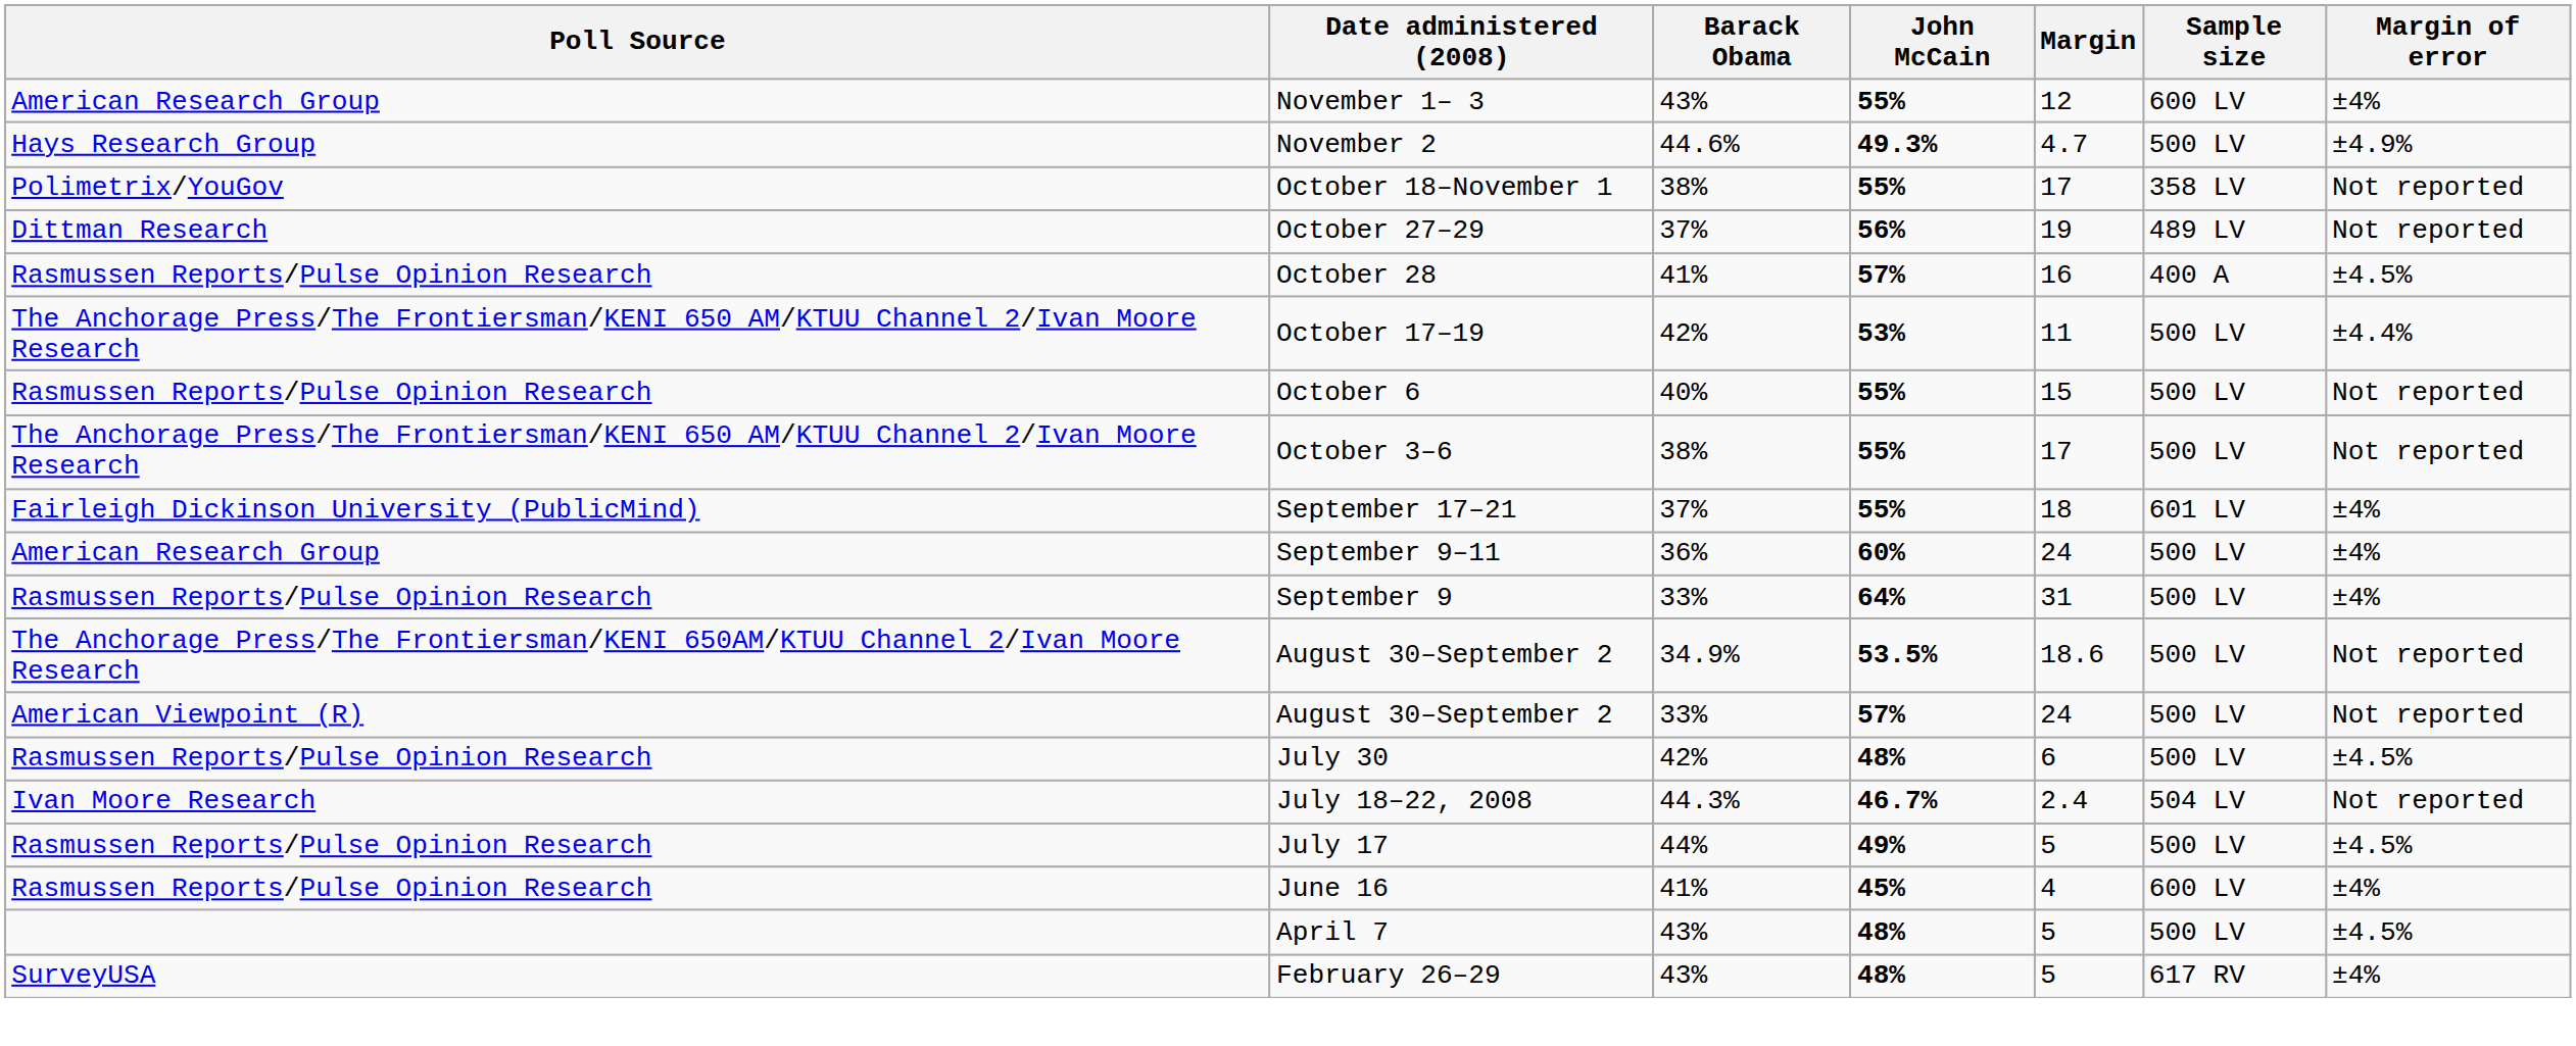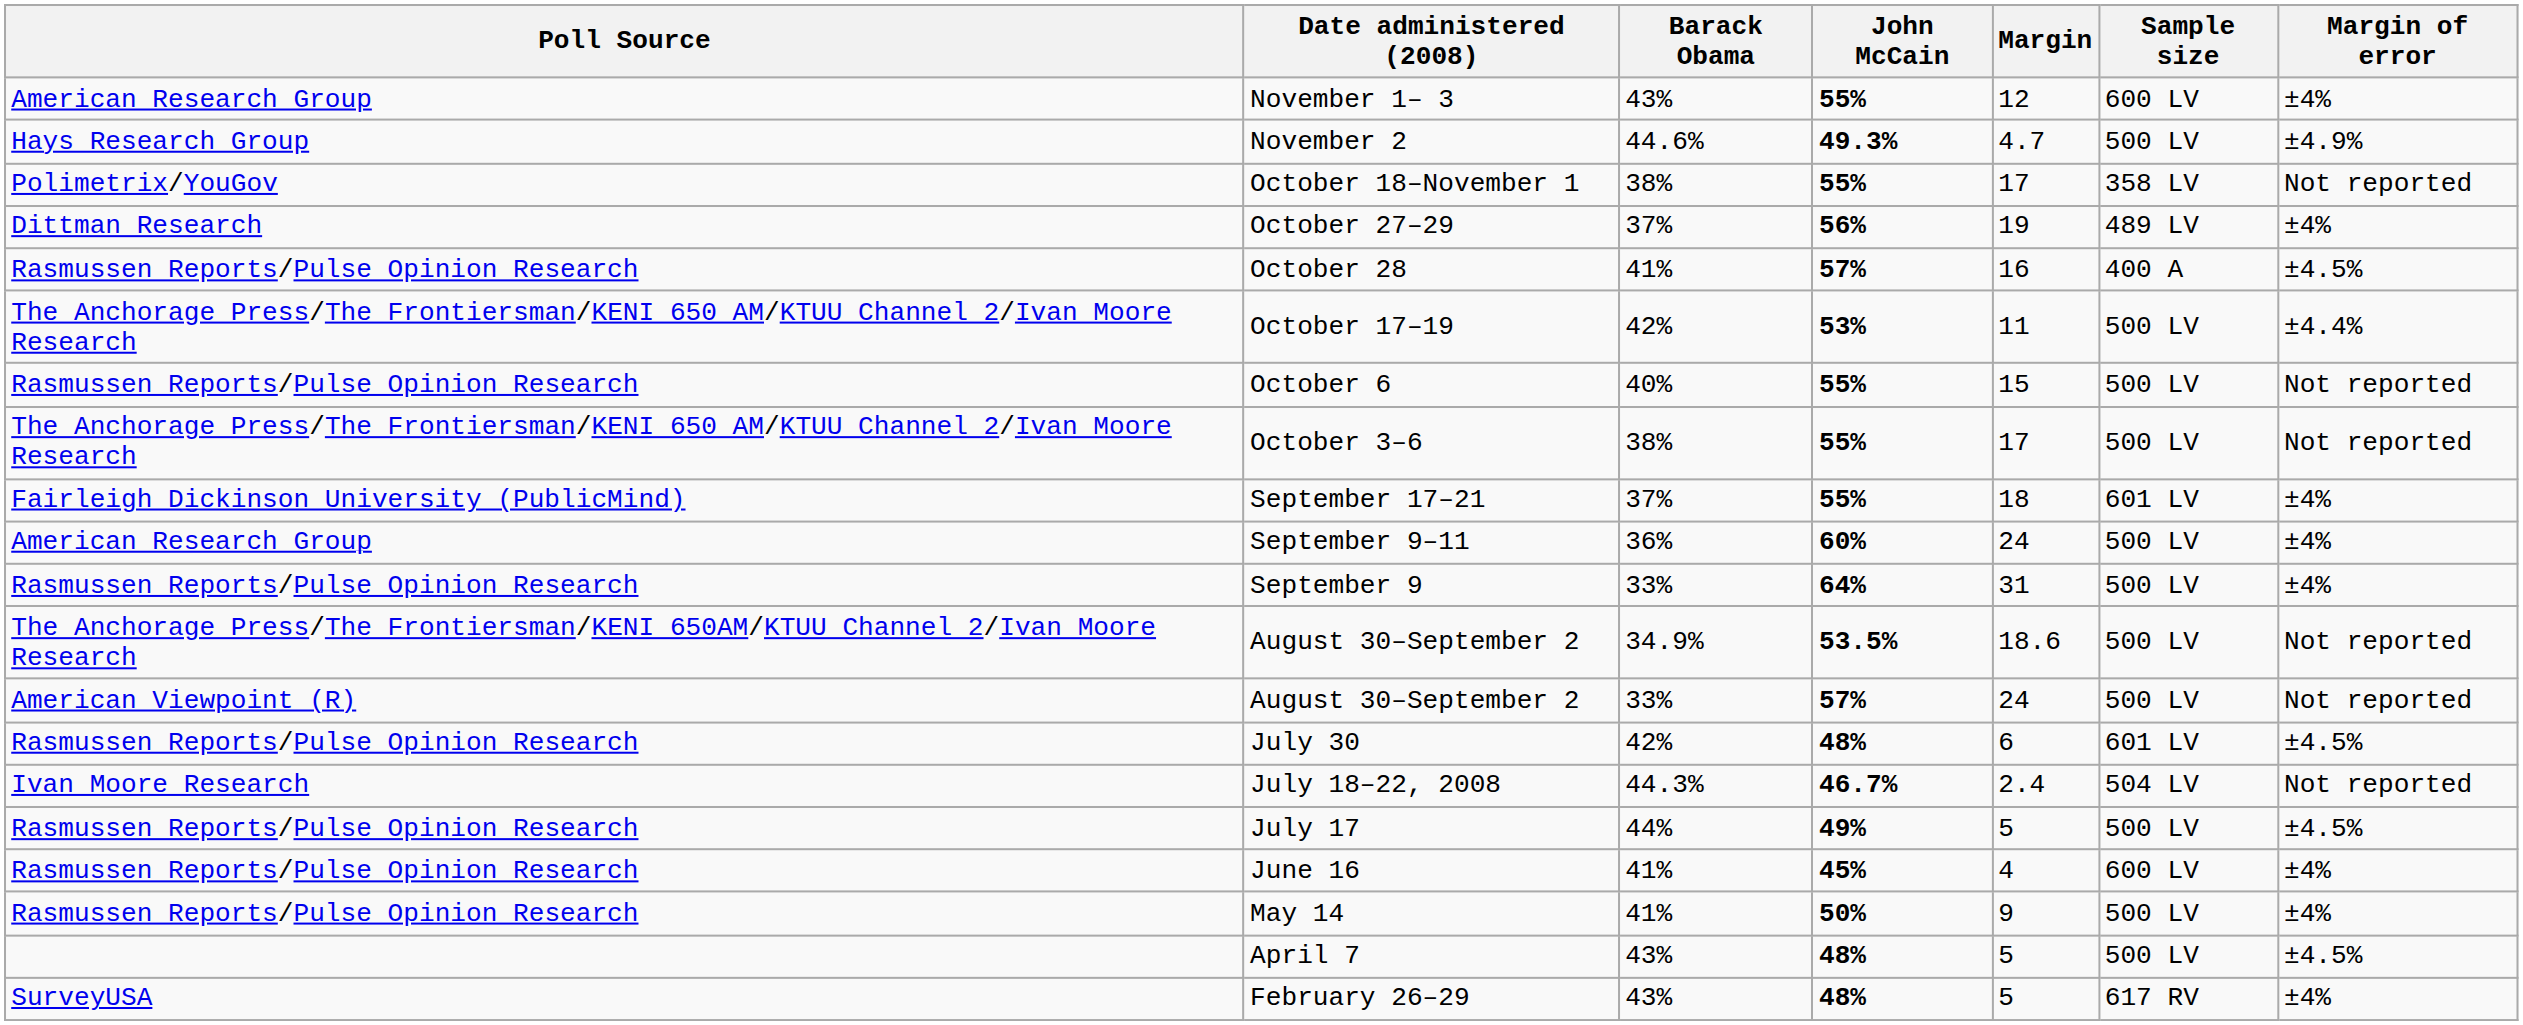 <table class="wikitable collapsible">
 <tr>
 <th>Poll Source</th>
 <th>Date administered (2008)</th>
 <th>Barack Obama</th>
 <th>John McCain</th>
 <th>Margin</th>
 <th>Sample size</th>
 <th>Margin of error</th>
 </tr>
 <tr>
 <td><a href='#'>American Research Group</a></td>
 <td>November 1– 3</td>
 <td>43%</td>
 <td><strong>55%</strong></td>
 <td>12</td>
 <td>600 LV</td>
 <td>±4%</td>
 </tr>
 <tr>
 <td><a href='#'>Hays Research Group</a></td>
 <td>November 2</td>
 <td>44.6%</td>
 <td><strong>49.3%</strong></td>
 <td>4.7</td>
 <td>500 LV</td>
 <td>±4.9%</td>
 </tr>
 <tr>
 <td><a href='#'>Polimetrix</a>/<a href='#'>YouGov</a></td>
 <td>October 18–November 1</td>
 <td>38%</td>
 <td><strong>55%</strong></td>
 <td>17</td>
 <td>358 LV</td>
 <td>Not reported</td>
 </tr>
 <tr>
 <td><a href='#'>Dittman Research</a></td>
 <td>October 27–29</td>
 <td>37%</td>
 <td><strong>56%</strong></td>
 <td>19</td>
 <td>489 LV</td>
-<td>Not reported</td>
+<td>±4%</td>
 </tr>
 <tr>
 <td><a href='#'>Rasmussen Reports</a>/<a href='#'>Pulse Opinion Research</a></td>
 <td>October 28</td>
 <td>41%</td>
 <td><strong>57%</strong></td>
 <td>16</td>
 <td>400 A</td>
 <td>±4.5%</td>
 </tr>
 <tr>
 <td><a href='#'>The Anchorage Press</a>/<a href='#'>The Frontiersman</a>/<a href='#'>KENI 650 AM</a>/<a href='#'>KTUU Channel 2</a>/<a href='#'>Ivan Moore Research</a></td>
 <td>October 17–19</td>
 <td>42%</td>
 <td><strong>53%</strong></td>
 <td>11</td>
 <td>500 LV</td>
 <td>±4.4%</td>
 </tr>
 <tr>
 <td><a href='#'>Rasmussen Reports</a>/<a href='#'>Pulse Opinion Research</a></td>
 <td>October 6</td>
 <td>40%</td>
 <td><strong>55%</strong></td>
 <td>15</td>
 <td>500 LV</td>
 <td>Not reported</td>
 </tr>
 <tr>
 <td><a href='#'>The Anchorage Press</a>/<a href='#'>The Frontiersman</a>/<a href='#'>KENI 650 AM</a>/<a href='#'>KTUU Channel 2</a>/<a href='#'>Ivan Moore Research</a></td>
 <td>October 3–6</td>
 <td>38%</td>
 <td><strong>55%</strong></td>
 <td>17</td>
 <td>500 LV</td>
 <td>Not reported</td>
 </tr>
 <tr>
 <td><a href='#'>Fairleigh Dickinson University (PublicMind)</a></td>
 <td>September 17–21</td>
 <td>37%</td>
 <td><strong>55%</strong></td>
 <td>18</td>
 <td>601 LV</td>
 <td>±4%</td>
 </tr>
 <tr>
 <td><a href='#'>American Research Group</a></td>
 <td>September 9–11</td>
 <td>36%</td>
 <td><strong>60%</strong></td>
 <td>24</td>
 <td>500 LV</td>
 <td>±4%</td>
 </tr>
 <tr>
 <td><a href='#'>Rasmussen Reports</a>/<a href='#'>Pulse Opinion Research</a></td>
 <td>September 9</td>
 <td>33%</td>
 <td><strong>64%</strong></td>
 <td>31</td>
 <td>500 LV</td>
 <td>±4%</td>
 </tr>
 <tr>
 <td><a href='#'>The Anchorage Press</a>/<a href='#'>The Frontiersman</a>/<a href='#'>KENI 650AM</a>/<a href='#'>KTUU Channel 2</a>/<a href='#'>Ivan Moore Research</a></td>
 <td>August 30–September 2</td>
 <td>34.9%</td>
 <td><strong>53.5%</strong></td>
 <td>18.6</td>
 <td>500 LV</td>
 <td>Not reported</td>
 </tr>
 <tr>
 <td><a href='#'>American Viewpoint (R)</a></td>
 <td>August 30–September 2</td>
 <td>33%</td>
 <td><strong>57%</strong></td>
 <td>24</td>
 <td>500 LV</td>
 <td>Not reported</td>
 </tr>
 <tr>
 <td><a href='#'>Rasmussen Reports</a>/<a href='#'>Pulse Opinion Research</a></td>
 <td>July 30</td>
 <td>42%</td>
 <td><strong>48%</strong></td>
 <td>6</td>
-<td>500 LV</td>
+<td>601 LV</td>
 <td>±4.5%</td>
 </tr>
 <tr>
 <td><a href='#'>Ivan Moore Research</a></td>
 <td>July 18–22, 2008</td>
 <td>44.3%</td>
 <td><strong>46.7%</strong></td>
 <td>2.4</td>
 <td>504 LV</td>
 <td>Not reported</td>
 </tr>
 <tr>
 <td><a href='#'>Rasmussen Reports</a>/<a href='#'>Pulse Opinion Research</a></td>
 <td>July 17</td>
 <td>44%</td>
 <td><strong>49%</strong></td>
 <td>5</td>
 <td>500 LV</td>
 <td>±4.5%</td>
 </tr>
 <tr>
 <td><a href='#'>Rasmussen Reports</a>/<a href='#'>Pulse Opinion Research</a></td>
 <td>June 16</td>
 <td>41%</td>
 <td><strong>45%</strong></td>
 <td>4</td>
 <td>600 LV</td>
 <td>±4%</td>
 </tr>
 <tr>
+<td><a href='#'>Rasmussen Reports</a>/<a href='#'>Pulse Opinion Research</a></td>
+<td>May 14</td>
+<td>41%</td>
+<td><strong>50%</strong></td>
+<td>9</td>
+<td>500 LV</td>
+<td>±4%</td>
+</tr>
+<tr>
 <td></td>
 <td>April 7</td>
 <td>43%</td>
 <td><strong>48%</strong></td>
 <td>5</td>
 <td>500 LV</td>
 <td>±4.5%</td>
 </tr>
 <tr>
 <td><a href='#'>SurveyUSA</a></td>
 <td>February 26–29</td>
 <td>43%</td>
 <td><strong>48%</strong></td>
 <td>5</td>
 <td>617 RV</td>
 <td>±4%</td>
 </tr>
 </table>
